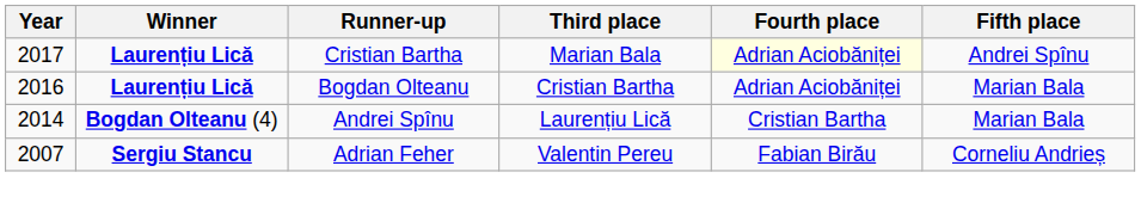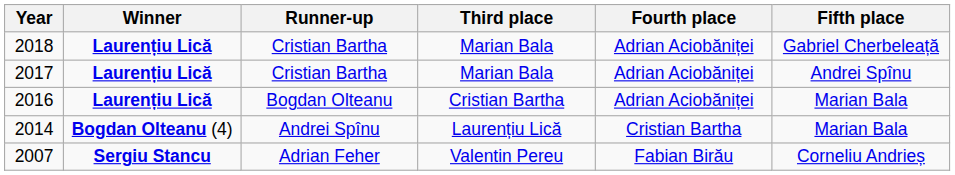 <table class="sortable wikitable" style="text-align: center;">
 <tr>
 <th width=5%>Year</th>
 <th width=15%>Winner</th>
 <th width=15%>Runner-up</th>
 <th width=15%>Third place</th>
 <th width=15%>Fourth place</th>
 <th width=15%>Fifth place</th>
 </tr>
 <tr>
+<td>2018</td>
+<td><strong><a href='#'>Laurențiu Lică</a></strong></td>
+<td><a href='#'>Cristian Bartha</a></td>
+<td><a href='#'>Marian Bala</a></td>
+<td><a href='#'>Adrian Aciobăniței</a></td>
+<td><a href='#'>Gabriel Cherbeleață</a></td>
+</tr>
+<tr>
 <td>2017</td>
 <td><strong><a href='#'>Laurențiu Lică</a></strong></td>
 <td><a href='#'>Cristian Bartha</a></td>
 <td><a href='#'>Marian Bala</a></td>
-<td style="background: lightyellow;"><a href='#'>Adrian Aciobăniței</a></td>
+<td><a href='#'>Adrian Aciobăniței</a></td>
 <td><a href='#'>Andrei Spînu</a></td>
 </tr>
 <tr>
 <td>2016</td>
 <td><strong><a href='#'>Laurențiu Lică</a></strong></td>
 <td><a href='#'>Bogdan Olteanu</a></td>
 <td><a href='#'>Cristian Bartha</a></td>
 <td><a href='#'>Adrian Aciobăniței</a></td>
 <td><a href='#'>Marian Bala</a></td>
 </tr>
 <tr>
 <td>2014</td>
 <td><strong><a href='#'>Bogdan Olteanu</a></strong> (4)</td>
 <td><a href='#'>Andrei Spînu</a></td>
 <td><a href='#'>Laurențiu Lică</a></td>
 <td><a href='#'>Cristian Bartha</a></td>
 <td><a href='#'>Marian Bala</a></td>
 </tr>
 <tr>
 <td>2007</td>
 <td><strong><a href='#'>Sergiu Stancu</a></strong></td>
 <td><a href='#'>Adrian Feher</a></td>
 <td><a href='#'>Valentin Pereu</a></td>
 <td><a href='#'>Fabian Birău</a></td>
 <td><a href='#'>Corneliu Andrieș</a></td>
 </tr>
 </table>
